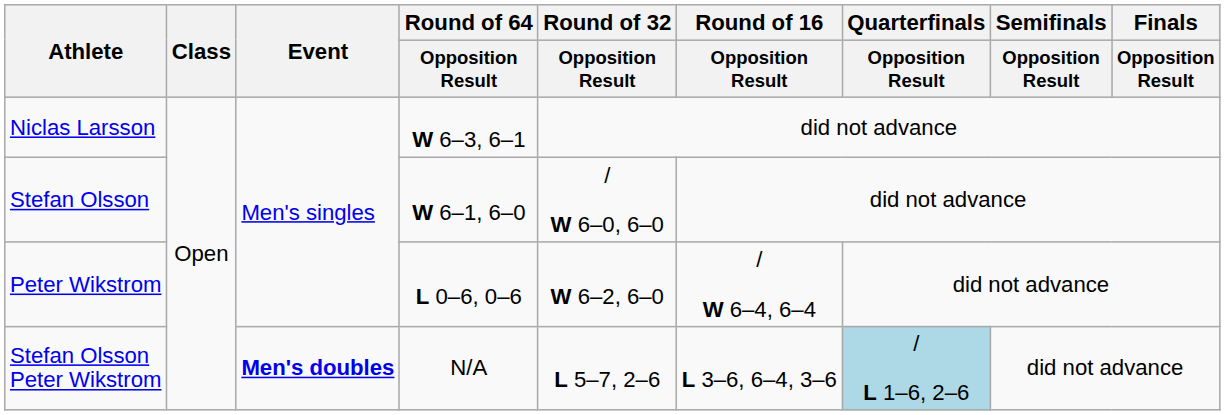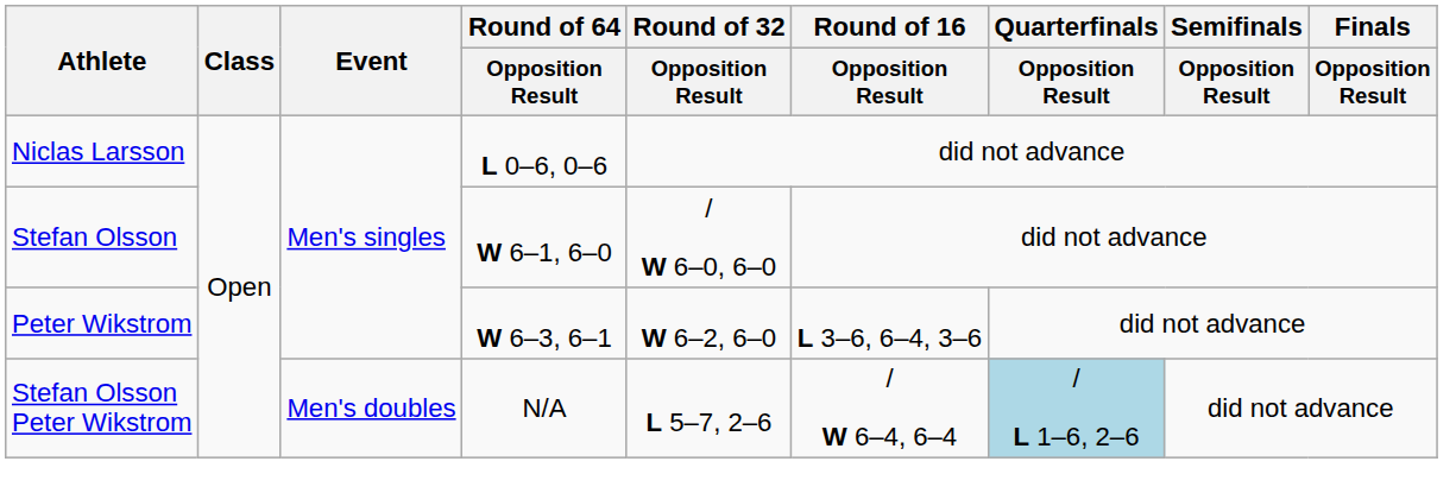 <table class=wikitable style="font-size:90%">
 <tr>
 <th rowspan="2">Athlete</th>
 <th rowspan="2">Class</th>
 <th rowspan="2">Event</th>
 <th>Round of 64</th>
 <th>Round of 32</th>
 <th>Round of 16</th>
 <th>Quarterfinals</th>
 <th>Semifinals</th>
 <th>Finals</th>
 </tr>
 <tr>
 <th style="line-height:1em"><small>Opposition<br>Result</small></th>
 <th style="line-height:1em"><small>Opposition<br>Result</small></th>
 <th style="line-height:1em"><small>Opposition<br>Result</small></th>
 <th style="line-height:1em"><small>Opposition<br>Result</small></th>
 <th style="line-height:1em"><small>Opposition<br>Result</small></th>
 <th style="line-height:1em"><small>Opposition<br>Result</small></th>
 </tr>
 <tr>
 <td><a href='#'>Niclas Larsson</a></td>
 <td rowspan="4" style="text-align:center;">Open</td>
 <td rowspan="3"><a href='#'>Men's singles</a></td>
-<td style="text-align:center;"><br><strong>W</strong> 6–3, 6–1</td>
+<td style="text-align:center;"><br><strong>L</strong> 0–6, 0–6</td>
 <td style="text-align:center;" colspan="5">did not advance</td>
 </tr>
 <tr>
 <td><a href='#'>Stefan Olsson</a></td>
 <td style="text-align:center;"><br><strong>W</strong> 6–1, 6–0</td>
 <td style="text-align:center;"> /<br> <br><strong>W</strong> 6–0, 6–0</td>
 <td style="text-align:center;" colspan="4">did not advance</td>
 </tr>
 <tr>
 <td><a href='#'>Peter Wikstrom</a></td>
-<td style="text-align:center;"><br><strong>L</strong> 0–6, 0–6</td>
+<td style="text-align:center;"><br><strong>W</strong> 6–3, 6–1</td>
 <td style="text-align:center;"><br><strong>W</strong> 6–2, 6–0</td>
-<td style="text-align:center;"> /<br> <br><strong>W</strong> 6–4, 6–4</td>
+<td style="text-align:center;"><br><strong>L</strong> 3–6, 6–4, 3–6</td>
 <td style="text-align:center;" colspan="3">did not advance</td>
 </tr>
 <tr>
 <td><a href='#'>Stefan Olsson</a><br> <a href='#'>Peter Wikstrom</a></td>
-<td><strong><a href='#'>Men's doubles</a></strong></td>
+<td><a href='#'>Men's doubles</a></td>
 <td style="text-align:center;">N/A</td>
 <td style="text-align:center;"><br><strong>L</strong> 5–7, 2–6</td>
-<td style="text-align:center;"><br><strong>L</strong> 3–6, 6–4, 3–6</td>
+<td style="text-align:center;"> /<br> <br><strong>W</strong> 6–4, 6–4</td>
 <td style="background: lightblue; text-align:center;"> /<br> <br><strong>L</strong> 1–6, 2–6</td>
 <td style="text-align:center;" colspan="2">did not advance</td>
 </tr>
 </table>
